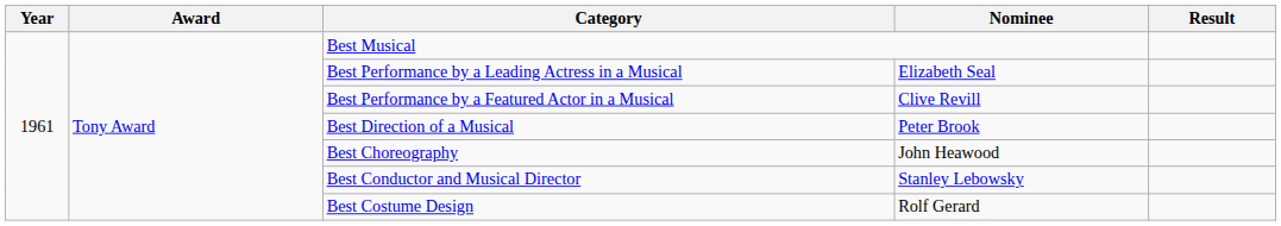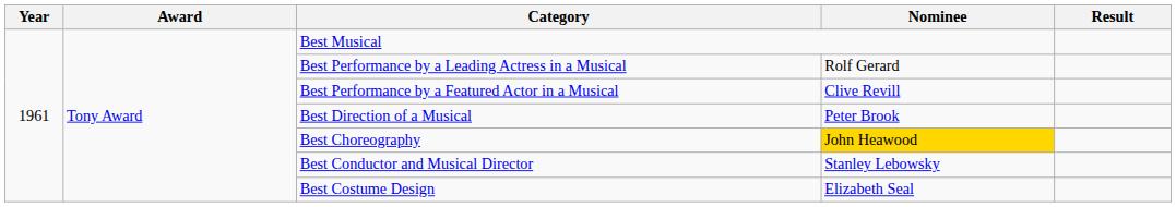 <table class="wikitable" width="95%">
 <tr>
 <th width="5%">Year</th>
 <th width="20%">Award</th>
 <th width="45%">Category</th>
 <th width="20%">Nominee</th>
 <th width="10%">Result</th>
 </tr>
 <tr>
 <td rowspan="7" align="center">1961</td>
 <td rowspan="7"><a href='#'>Tony Award</a></td>
 <td colspan="2"><a href='#'>Best Musical</a></td>
 <td></td>
 </tr>
 <tr>
 <td><a href='#'>Best Performance by a Leading Actress in a Musical</a></td>
-<td><a href='#'>Elizabeth Seal</a></td>
+<td>Rolf Gerard</td>
 <td></td>
 </tr>
 <tr>
 <td><a href='#'>Best Performance by a Featured Actor in a Musical</a></td>
 <td><a href='#'>Clive Revill</a></td>
 <td></td>
 </tr>
 <tr>
 <td><a href='#'>Best Direction of a Musical</a></td>
 <td><a href='#'>Peter Brook</a></td>
 <td></td>
 </tr>
 <tr>
 <td><a href='#'>Best Choreography</a></td>
-<td>John Heawood</td>
+<td style="background: gold;">John Heawood</td>
 <td></td>
 </tr>
 <tr>
 <td><a href='#'>Best Conductor and Musical Director</a></td>
 <td><a href='#'>Stanley Lebowsky</a></td>
 <td></td>
 </tr>
 <tr>
 <td><a href='#'>Best Costume Design</a></td>
-<td>Rolf Gerard</td>
+<td><a href='#'>Elizabeth Seal</a></td>
 <td></td>
 </tr>
 </table>
